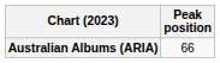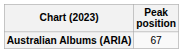 <table class="wikitable plainrowheaders" style="text-align:center">
 <tr>
 <th scope="col">Chart (2023)</th>
 <th scope="col">Peak<br>position</th>
 </tr>
 <tr>
 <th scope="row">Australian Albums (ARIA)</th>
-<td>66</td>
+<td>67</td>
 </tr>
 </table>
